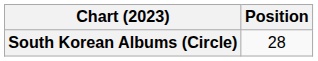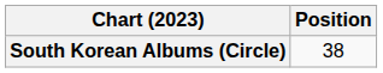 <table class="wikitable plainrowheaders" style="text-align:center">
 <tr>
 <th scope="col">Chart (2023)</th>
 <th scope="col">Position</th>
 </tr>
 <tr>
 <th scope="row">South Korean Albums (Circle)</th>
-<td>28</td>
+<td>38</td>
 </tr>
 </table>
